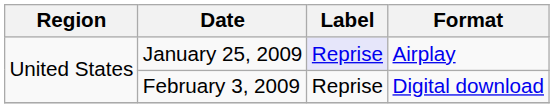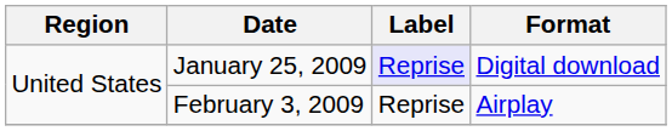 <table class=wikitable>
 <tr>
 <th>Region</th>
 <th>Date</th>
 <th>Label</th>
 <th>Format</th>
 </tr>
 <tr>
 <td rowspan=2>United States</td>
 <td>January 25, 2009</td>
 <td style="background: lavender;"><a href='#'>Reprise</a></td>
-<td><a href='#'>Airplay</a></td>
+<td><a href='#'>Digital download</a></td>
 </tr>
 <tr>
 <td>February 3, 2009</td>
 <td>Reprise</td>
-<td><a href='#'>Digital download</a></td>
+<td><a href='#'>Airplay</a></td>
 </tr>
 <tr>
 </tr>
 </table>
